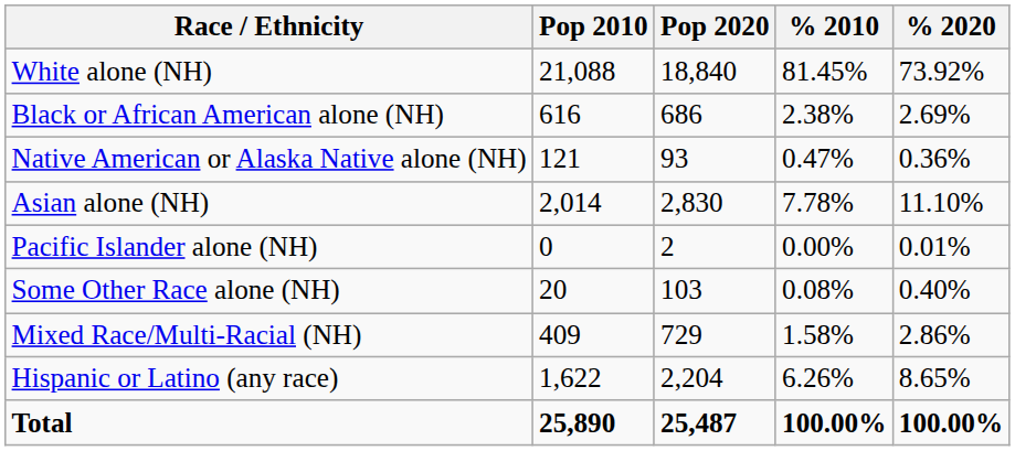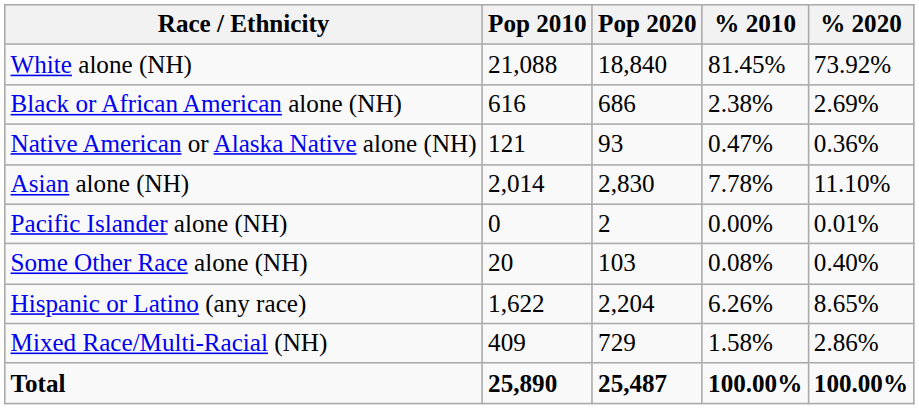 <table class="wikitable">
 <tr>
 <th>Race / Ethnicity</th>
 <th>Pop 2010</th>
 <th>Pop 2020</th>
 <th>% 2010</th>
 <th>% 2020</th>
 </tr>
 <tr>
 <td><a href='#'>White</a> alone (NH)</td>
 <td>21,088</td>
 <td>18,840</td>
 <td>81.45%</td>
 <td>73.92%</td>
 </tr>
 <tr>
 <td><a href='#'>Black or African American</a> alone (NH)</td>
 <td>616</td>
 <td>686</td>
 <td>2.38%</td>
 <td>2.69%</td>
 </tr>
 <tr>
 <td><a href='#'>Native American</a> or <a href='#'>Alaska Native</a> alone (NH)</td>
 <td>121</td>
 <td>93</td>
 <td>0.47%</td>
 <td>0.36%</td>
 </tr>
 <tr>
 <td><a href='#'>Asian</a> alone (NH)</td>
 <td>2,014</td>
 <td>2,830</td>
 <td>7.78%</td>
 <td>11.10%</td>
 </tr>
 <tr>
 <td><a href='#'>Pacific Islander</a> alone (NH)</td>
 <td>0</td>
 <td>2</td>
 <td>0.00%</td>
 <td>0.01%</td>
 </tr>
 <tr>
 <td><a href='#'>Some Other Race</a> alone (NH)</td>
 <td>20</td>
 <td>103</td>
 <td>0.08%</td>
 <td>0.40%</td>
 </tr>
 <tr>
+<td><a href='#'>Hispanic or Latino</a> (any race)</td>
+<td>1,622</td>
+<td>2,204</td>
+<td>6.26%</td>
+<td>8.65%</td>
+</tr>
+<tr>
 <td><a href='#'>Mixed Race/Multi-Racial</a> (NH)</td>
 <td>409</td>
 <td>729</td>
 <td>1.58%</td>
 <td>2.86%</td>
-</tr>
-<tr>
-<td><a href='#'>Hispanic or Latino</a> (any race)</td>
-<td>1,622</td>
-<td>2,204</td>
-<td>6.26%</td>
-<td>8.65%</td>
 </tr>
 <tr>
 <td><strong>Total</strong></td>
 <td><strong>25,890</strong></td>
 <td><strong>25,487</strong></td>
 <td><strong>100.00%</strong></td>
 <td><strong>100.00%</strong></td>
 </tr>
 </table>
